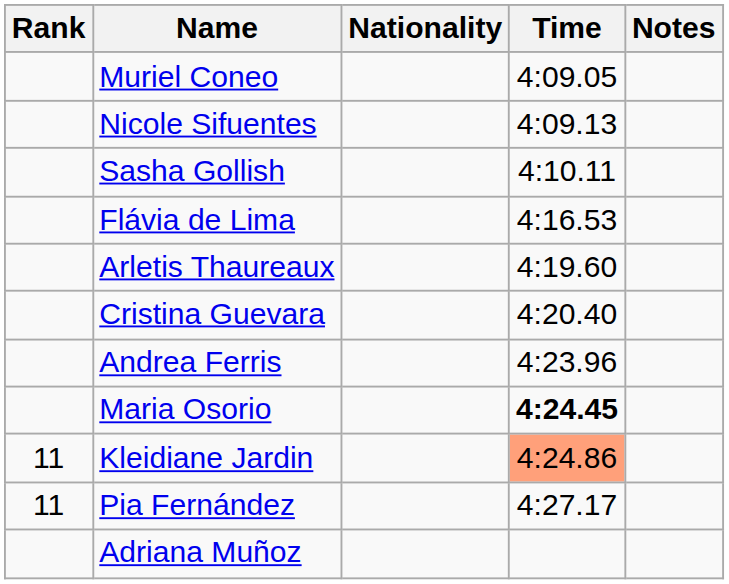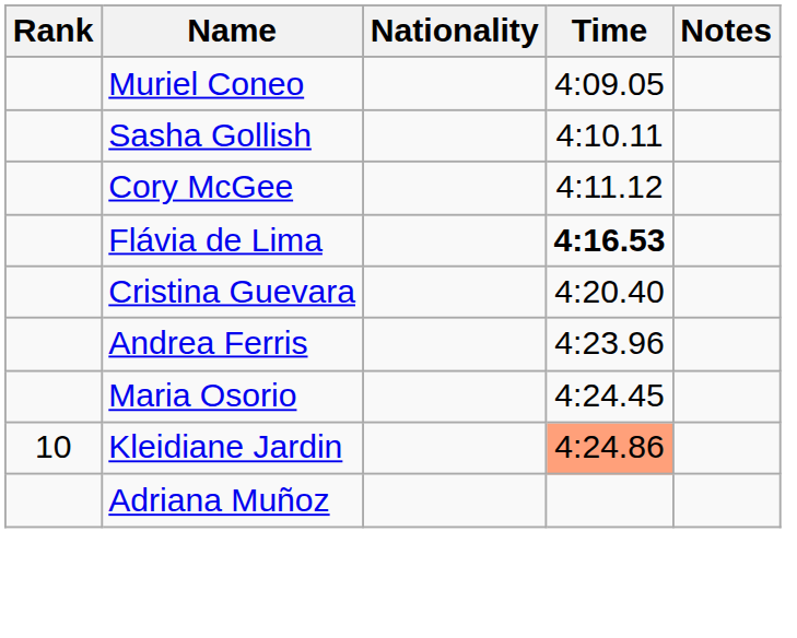 <table class="wikitable sortable" style="text-align:center">
 <tr>
 <th>Rank</th>
 <th>Name</th>
 <th>Nationality</th>
 <th>Time</th>
 <th>Notes</th>
 </tr>
 <tr>
 <td></td>
 <td align=left><a href='#'>Muriel Coneo</a></td>
 <td align=left></td>
 <td>4:09.05</td>
 <td><strong></strong></td>
 </tr>
 <tr>
 <td></td>
-<td align=left><a href='#'>Nicole Sifuentes</a></td>
-<td align=left></td>
-<td>4:09.13</td>
-<td></td>
-</tr>
-<tr>
-<td></td>
 <td align=left><a href='#'>Sasha Gollish</a></td>
 <td align=left></td>
 <td>4:10.11</td>
 <td></td>
 </tr>
 <tr>
 <td></td>
-<td align=left><a href='#'>Flávia de Lima</a></td>
+<td align=left><a href='#'>Cory McGee</a></td>
 <td align=left></td>
-<td>4:16.53</td>
+<td>4:11.12</td>
 <td></td>
 </tr>
 <tr>
 <td></td>
-<td align=left><a href='#'>Arletis Thaureaux</a></td>
+<td align=left><a href='#'>Flávia de Lima</a></td>
 <td align=left></td>
-<td>4:19.60</td>
-<td><strong></strong></td>
+<td><strong>4:16.53</strong></td>
+<td></td>
 </tr>
 <tr>
 <td></td>
 <td align=left><a href='#'>Cristina Guevara</a></td>
 <td align=left></td>
 <td>4:20.40</td>
 <td><strong></strong></td>
 </tr>
 <tr>
 <td></td>
 <td align=left><a href='#'>Andrea Ferris</a></td>
 <td align=left></td>
 <td>4:23.96</td>
 <td><strong></strong></td>
 </tr>
 <tr>
 <td></td>
 <td align=left><a href='#'>Maria Osorio</a></td>
 <td align=left></td>
-<td><strong>4:24.45</strong></td>
+<td>4:24.45</td>
 <td></td>
 </tr>
 <tr>
-<td>11</td>
+<td>10</td>
 <td align=left><a href='#'>Kleidiane Jardin</a></td>
 <td align=left></td>
 <td style="background: lightsalmon;">4:24.86</td>
-<td></td>
-</tr>
-<tr>
-<td>11</td>
-<td align=left><a href='#'>Pia Fernández</a></td>
-<td align=left></td>
-<td>4:27.17</td>
 <td></td>
 </tr>
 <tr>
 <td></td>
 <td align=left><a href='#'>Adriana Muñoz</a></td>
 <td align=left></td>
 <td></td>
 <td></td>
 </tr>
 </table>
